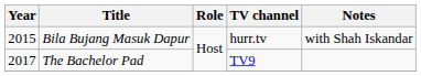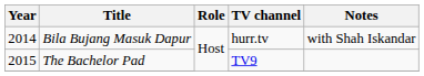 <table class="wikitable">
 <tr>
 <th>Year</th>
 <th>Title</th>
 <th>Role</th>
 <th>TV channel</th>
 <th>Notes</th>
 </tr>
 <tr>
-<td>2015</td>
+<td>2014</td>
 <td><em>Bila Bujang Masuk Dapur</em></td>
 <td rowspan="3">Host</td>
 <td>hurr.tv</td>
 <td>with Shah Iskandar</td>
 </tr>
 <tr>
-<td>2017</td>
+<td>2015</td>
 <td><em>The Bachelor Pad</em></td>
 <td><a href='#'>TV9</a></td>
 <td></td>
 </tr>
 <tr>
 </tr>
 </table>
